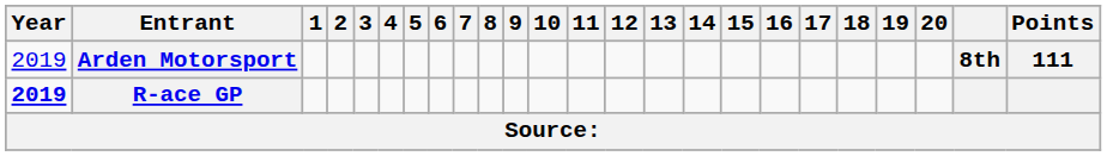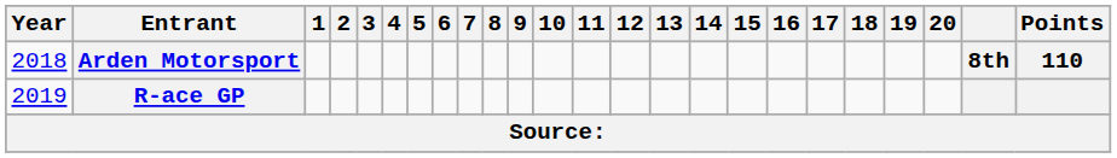 <table class="wikitable" style="text-align:center; font-size:85%">
 <tr>
 <th>Year</th>
 <th>Entrant</th>
 <th>1</th>
 <th>2</th>
 <th>3</th>
 <th>4</th>
 <th>5</th>
 <th>6</th>
 <th>7</th>
 <th>8</th>
 <th>9</th>
 <th>10</th>
 <th>11</th>
 <th>12</th>
 <th>13</th>
 <th>14</th>
 <th>15</th>
 <th>16</th>
 <th>17</th>
 <th>18</th>
 <th>19</th>
 <th>20</th>
 <th></th>
 <th>Points</th>
 </tr>
 <tr>
-<td id=2018R><a href='#'>2019</a></td>
+<td id=2018R><a href='#'>2018</a></td>
 <th nowrap><a href='#'>Arden Motorsport</a></th>
 <td></td>
 <td></td>
 <td></td>
 <td></td>
 <td></td>
 <td></td>
 <td></td>
 <td></td>
 <td></td>
 <td></td>
 <td></td>
 <td></td>
 <td></td>
 <td></td>
 <td></td>
 <td></td>
 <td></td>
 <td></td>
 <td></td>
 <td></td>
 <th>8th</th>
-<th>111</th>
+<th>110</th>
 </tr>
 <tr>
-<td id=2019R><strong><a href='#'>2019</a></strong></td>
+<td id=2019R><a href='#'>2019</a></td>
 <th nowrap><a href='#'>R-ace GP</a></th>
 <td></td>
 <td></td>
 <td></td>
 <td></td>
 <td></td>
 <td></td>
 <td></td>
 <td></td>
 <td></td>
 <td></td>
 <td></td>
 <td></td>
 <td></td>
 <td></td>
 <td></td>
 <td></td>
 <td></td>
 <td></td>
 <td></td>
 <td></td>
 <th></th>
 <th></th>
 </tr>
 <tr>
 <th colspan="100">Source:</th>
 </tr>
 </table>
